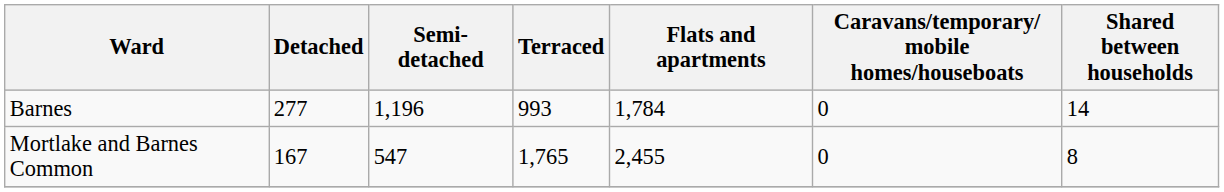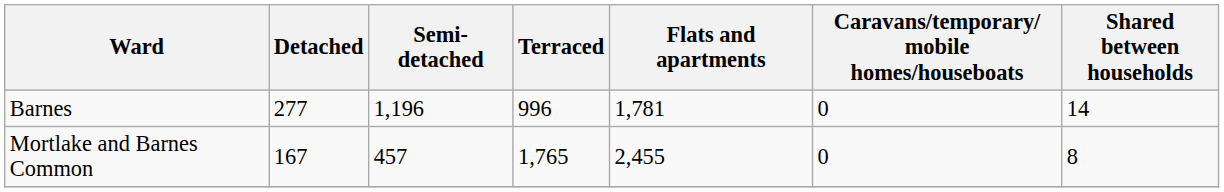 <table class="wikitable">
 <tr>
 <th>Ward</th>
 <th>Detached</th>
 <th>Semi-detached</th>
 <th>Terraced</th>
 <th>Flats and apartments</th>
 <th>Caravans/temporary/<br>mobile homes/houseboats</th>
 <th>Shared between<br>households</th>
 </tr>
 <tr>
 <td>Barnes</td>
 <td>277</td>
 <td>1,196</td>
-<td>993</td>
-<td>1,784</td>
+<td>996</td>
+<td>1,781</td>
 <td>0</td>
 <td>14</td>
 </tr>
 <tr>
 <td>Mortlake and Barnes Common</td>
 <td>167</td>
-<td>547</td>
+<td>457</td>
 <td>1,765</td>
 <td>2,455</td>
 <td>0</td>
 <td>8</td>
 </tr>
 <tr>
 </tr>
 </table>
